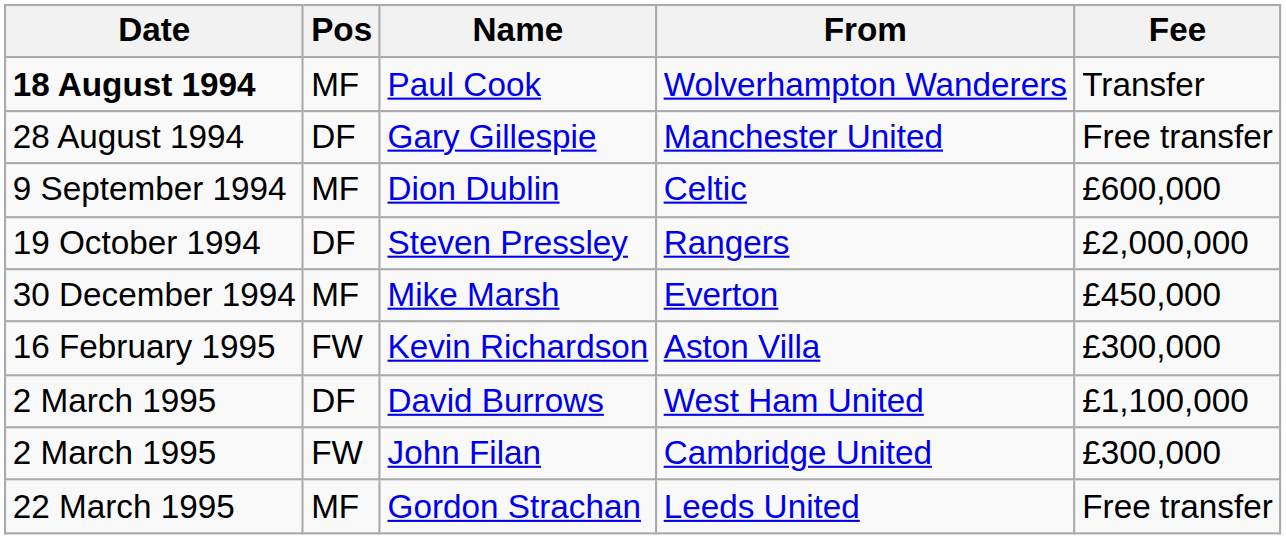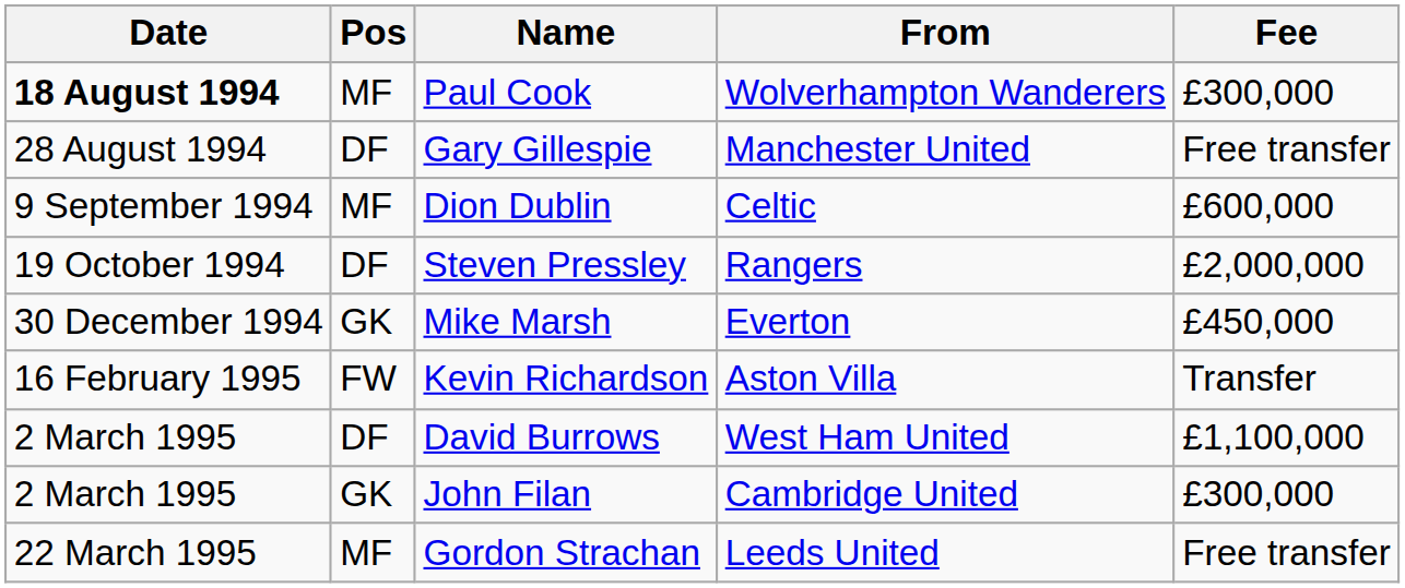 <table class="wikitable">
 <tr>
 <th>Date</th>
 <th>Pos</th>
 <th>Name</th>
 <th>From</th>
 <th>Fee</th>
 </tr>
 <tr>
 <td><strong>18 August 1994</strong></td>
 <td>MF</td>
 <td><a href='#'>Paul Cook</a></td>
 <td><a href='#'>Wolverhampton Wanderers</a></td>
-<td>Transfer</td>
+<td>£300,000</td>
 </tr>
 <tr>
 <td>28 August 1994</td>
 <td>DF</td>
 <td><a href='#'>Gary Gillespie</a></td>
 <td><a href='#'>Manchester United</a></td>
 <td>Free transfer</td>
 </tr>
 <tr>
 <td>9 September 1994</td>
 <td>MF</td>
 <td><a href='#'>Dion Dublin</a></td>
 <td><a href='#'>Celtic</a></td>
 <td>£600,000</td>
 </tr>
 <tr>
 <td>19 October 1994</td>
 <td>DF</td>
 <td><a href='#'>Steven Pressley</a></td>
 <td><a href='#'>Rangers</a></td>
 <td>£2,000,000</td>
 </tr>
 <tr>
 <td>30 December 1994</td>
-<td>MF</td>
+<td>GK</td>
 <td><a href='#'>Mike Marsh</a></td>
 <td><a href='#'>Everton</a></td>
 <td>£450,000</td>
 </tr>
 <tr>
 <td>16 February 1995</td>
 <td>FW</td>
 <td><a href='#'>Kevin Richardson</a></td>
 <td><a href='#'>Aston Villa</a></td>
-<td>£300,000</td>
+<td>Transfer</td>
 </tr>
 <tr>
 <td>2 March 1995</td>
 <td>DF</td>
 <td><a href='#'>David Burrows</a></td>
 <td><a href='#'>West Ham United</a></td>
 <td>£1,100,000</td>
 </tr>
 <tr>
 <td>2 March 1995</td>
-<td>FW</td>
+<td>GK</td>
 <td><a href='#'>John Filan</a></td>
 <td><a href='#'>Cambridge United</a></td>
 <td>£300,000</td>
 </tr>
 <tr>
 <td>22 March 1995</td>
 <td>MF</td>
 <td><a href='#'>Gordon Strachan</a></td>
 <td><a href='#'>Leeds United</a></td>
 <td>Free transfer</td>
 </tr>
 </table>
